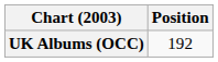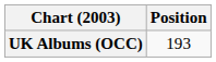 <table class="wikitable plainrowheaders" style="text-align:center">
 <tr>
 <th scope="col">Chart (2003)</th>
 <th scope="col">Position</th>
 </tr>
 <tr>
 <th scope="row">UK Albums (OCC)</th>
-<td>192</td>
+<td>193</td>
 </tr>
 </table>
